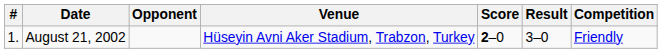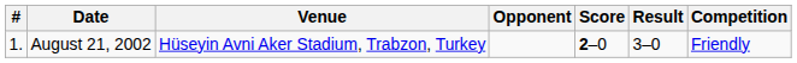 <table class="wikitable">
 <tr>
 <th>#</th>
 <th>Date</th>
+<th>Venue</th>
 <th>Opponent</th>
-<th>Venue</th>
 <th>Score</th>
 <th>Result</th>
 <th>Competition</th>
 </tr>
 <tr>
 <td>1.</td>
 <td>August 21, 2002</td>
+<td><a href='#'>Hüseyin Avni Aker Stadium</a>, <a href='#'>Trabzon</a>, <a href='#'>Turkey</a></td>
 <td></td>
-<td><a href='#'>Hüseyin Avni Aker Stadium</a>, <a href='#'>Trabzon</a>, <a href='#'>Turkey</a></td>
 <td><strong>2</strong>–0</td>
 <td>3–0</td>
 <td><a href='#'>Friendly</a></td>
 </tr>
 </table>
